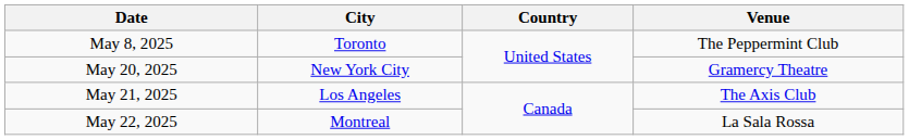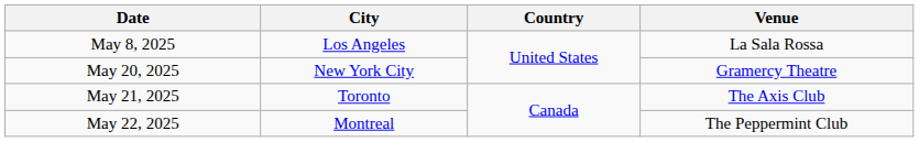 <table class="wikitable" style="text-align:center;">
 <tr>
 <th scope="col" style="width:15em;">Date</th>
 <th scope="col" style="width:12em;">City</th>
 <th scope="col" style="width:10em;">Country</th>
 <th scope="col" style="width:16em;">Venue</th>
 </tr>
 <tr>
 <td>May 8, 2025</td>
-<td><a href='#'>Toronto</a></td>
+<td><a href='#'>Los Angeles</a></td>
 <td rowspan="2"><a href='#'>United States</a></td>
-<td>The Peppermint Club</td>
+<td>La Sala Rossa</td>
 </tr>
 <tr>
 <td>May 20, 2025</td>
 <td><a href='#'>New York City</a></td>
 <td><a href='#'>Gramercy Theatre</a></td>
 </tr>
 <tr>
 <td>May 21, 2025</td>
-<td><a href='#'>Los Angeles</a></td>
+<td><a href='#'>Toronto</a></td>
 <td rowspan="2"><a href='#'>Canada</a></td>
 <td><a href='#'>The Axis Club</a></td>
 </tr>
 <tr>
 <td>May 22, 2025</td>
 <td><a href='#'>Montreal</a></td>
-<td>La Sala Rossa</td>
+<td>The Peppermint Club</td>
 </tr>
 </table>
